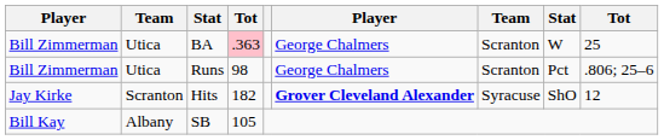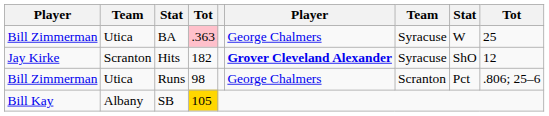 <table class="wikitable">
 <tr>
 <th>Player</th>
 <th>Team</th>
 <th>Stat</th>
 <th>Tot</th>
 <th></th>
 <th>Player</th>
 <th>Team</th>
 <th>Stat</th>
 <th>Tot</th>
 </tr>
 <tr>
 <td><a href='#'>Bill Zimmerman</a></td>
 <td>Utica</td>
 <td>BA</td>
 <td style="background: pink;">.363</td>
 <td></td>
 <td><a href='#'>George Chalmers</a></td>
-<td>Scranton</td>
+<td>Syracuse</td>
 <td>W</td>
 <td>25</td>
+</tr>
+<tr>
+<td><a href='#'>Jay Kirke</a></td>
+<td>Scranton</td>
+<td>Hits</td>
+<td>182</td>
+<td></td>
+<td><strong><a href='#'>Grover Cleveland Alexander</a></strong></td>
+<td>Syracuse</td>
+<td>ShO</td>
+<td>12</td>
 </tr>
 <tr>
 <td><a href='#'>Bill Zimmerman</a></td>
 <td>Utica</td>
 <td>Runs</td>
 <td>98</td>
 <td></td>
 <td><a href='#'>George Chalmers</a></td>
 <td>Scranton</td>
 <td>Pct</td>
 <td>.806; 25–6</td>
 </tr>
 <tr>
-<td><a href='#'>Jay Kirke</a></td>
-<td>Scranton</td>
-<td>Hits</td>
-<td>182</td>
-<td></td>
-<td><strong><a href='#'>Grover Cleveland Alexander</a></strong></td>
-<td>Syracuse</td>
-<td>ShO</td>
-<td>12</td>
-</tr>
-<tr>
 <td><a href='#'>Bill Kay</a></td>
 <td>Albany</td>
 <td>SB</td>
-<td>105</td>
+<td style="background: gold;">105</td>
 </tr>
 </table>
